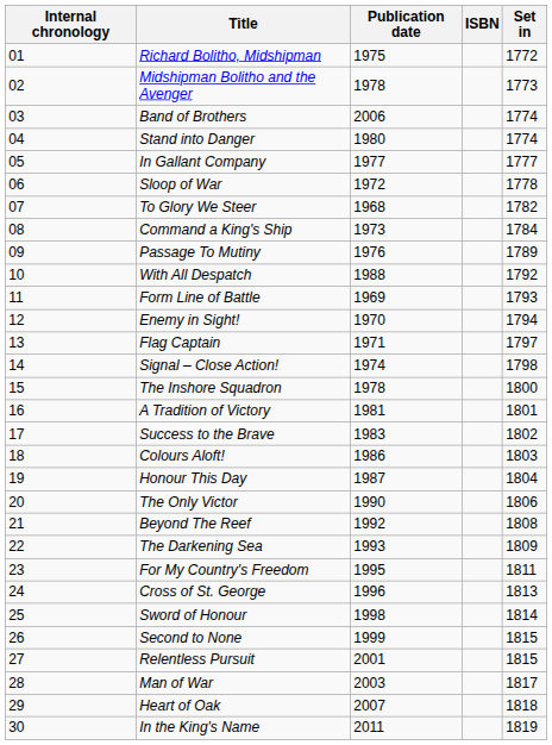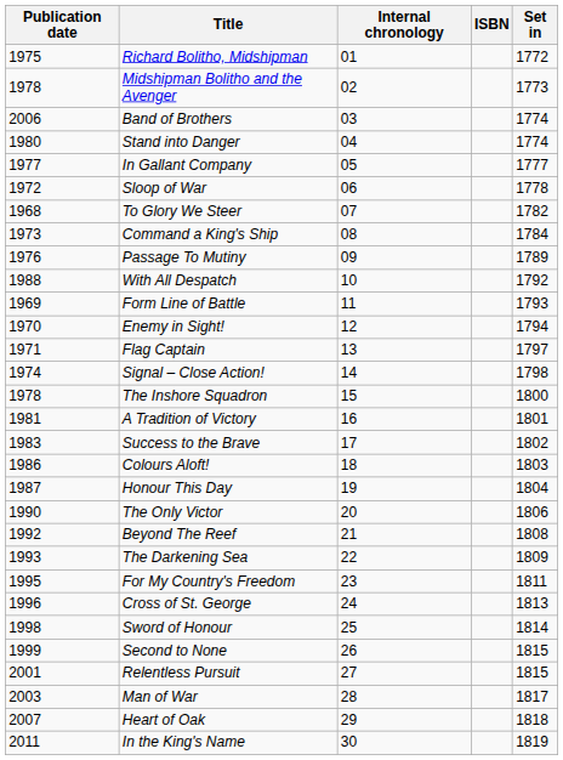 <table class="sortable wikitable">
 <tr>
+<th>Publication date</th>
+<th>Title</th>
 <th>Internal chronology</th>
-<th>Title</th>
-<th>Publication date</th>
 <th>ISBN</th>
 <th>Set in</th>
 </tr>
 <tr>
+<td>1975</td>
+<td><em><a href='#'>Richard Bolitho, Midshipman</a></em></td>
 <td>01</td>
-<td><em><a href='#'>Richard Bolitho, Midshipman</a></em></td>
-<td>1975</td>
 <td></td>
 <td>1772</td>
 </tr>
 <tr>
+<td>1978</td>
+<td><em><a href='#'>Midshipman Bolitho and the Avenger</a></em></td>
 <td>02</td>
-<td><em><a href='#'>Midshipman Bolitho and the Avenger</a></em></td>
-<td>1978</td>
 <td></td>
 <td>1773</td>
 </tr>
 <tr>
+<td>2006</td>
+<td><em>Band of Brothers</em></td>
 <td>03</td>
-<td><em>Band of Brothers</em></td>
-<td>2006</td>
 <td></td>
 <td>1774</td>
 </tr>
 <tr>
+<td>1980</td>
+<td><em>Stand into Danger</em></td>
 <td>04</td>
-<td><em>Stand into Danger</em></td>
-<td>1980</td>
 <td></td>
 <td>1774</td>
 </tr>
 <tr>
+<td>1977</td>
+<td><em>In Gallant Company</em></td>
 <td>05</td>
-<td><em>In Gallant Company</em></td>
-<td>1977</td>
 <td></td>
 <td>1777</td>
 </tr>
 <tr>
+<td>1972</td>
+<td><em>Sloop of War</em></td>
 <td>06</td>
-<td><em>Sloop of War</em></td>
-<td>1972</td>
 <td></td>
 <td>1778</td>
 </tr>
 <tr>
+<td>1968</td>
+<td><em>To Glory We Steer</em></td>
 <td>07</td>
-<td><em>To Glory We Steer</em></td>
-<td>1968</td>
 <td></td>
 <td>1782</td>
 </tr>
 <tr>
+<td>1973</td>
+<td><em>Command a King's Ship</em></td>
 <td>08</td>
-<td><em>Command a King's Ship</em></td>
-<td>1973</td>
 <td></td>
 <td>1784</td>
 </tr>
 <tr>
+<td>1976</td>
+<td><em>Passage To Mutiny</em></td>
 <td>09</td>
-<td><em>Passage To Mutiny</em></td>
-<td>1976</td>
 <td></td>
 <td>1789</td>
 </tr>
 <tr>
+<td>1988</td>
+<td><em>With All Despatch</em></td>
 <td>10</td>
-<td><em>With All Despatch</em></td>
-<td>1988</td>
 <td></td>
 <td>1792</td>
 </tr>
 <tr>
+<td>1969</td>
+<td><em>Form Line of Battle</em></td>
 <td>11</td>
-<td><em>Form Line of Battle</em></td>
-<td>1969</td>
 <td></td>
 <td>1793</td>
 </tr>
 <tr>
+<td>1970</td>
+<td><em>Enemy in Sight!</em></td>
 <td>12</td>
-<td><em>Enemy in Sight!</em></td>
-<td>1970</td>
 <td></td>
 <td>1794</td>
 </tr>
 <tr>
+<td>1971</td>
+<td><em>Flag Captain</em></td>
 <td>13</td>
-<td><em>Flag Captain</em></td>
-<td>1971</td>
 <td></td>
 <td>1797</td>
 </tr>
 <tr>
+<td>1974</td>
+<td><em>Signal – Close Action!</em></td>
 <td>14</td>
-<td><em>Signal – Close Action!</em></td>
-<td>1974</td>
 <td></td>
 <td>1798</td>
 </tr>
 <tr>
+<td>1978</td>
+<td><em>The Inshore Squadron</em></td>
 <td>15</td>
-<td><em>The Inshore Squadron</em></td>
-<td>1978</td>
 <td></td>
 <td>1800</td>
 </tr>
 <tr>
+<td>1981</td>
+<td><em>A Tradition of Victory</em></td>
 <td>16</td>
-<td><em>A Tradition of Victory</em></td>
-<td>1981</td>
 <td></td>
 <td>1801</td>
 </tr>
 <tr>
+<td>1983</td>
+<td><em>Success to the Brave</em></td>
 <td>17</td>
-<td><em>Success to the Brave</em></td>
-<td>1983</td>
 <td></td>
 <td>1802</td>
 </tr>
 <tr>
+<td>1986</td>
+<td><em>Colours Aloft!</em></td>
 <td>18</td>
-<td><em>Colours Aloft!</em></td>
-<td>1986</td>
 <td></td>
 <td>1803</td>
 </tr>
 <tr>
+<td>1987</td>
+<td><em>Honour This Day</em></td>
 <td>19</td>
-<td><em>Honour This Day</em></td>
-<td>1987</td>
 <td></td>
 <td>1804</td>
 </tr>
 <tr>
+<td>1990</td>
+<td><em>The Only Victor</em></td>
 <td>20</td>
-<td><em>The Only Victor</em></td>
-<td>1990</td>
 <td></td>
 <td>1806</td>
 </tr>
 <tr>
+<td>1992</td>
+<td><em>Beyond The Reef</em></td>
 <td>21</td>
-<td><em>Beyond The Reef</em></td>
-<td>1992</td>
 <td></td>
 <td>1808</td>
 </tr>
 <tr>
+<td>1993</td>
+<td><em>The Darkening Sea</em></td>
 <td>22</td>
-<td><em>The Darkening Sea</em></td>
-<td>1993</td>
 <td></td>
 <td>1809</td>
 </tr>
 <tr>
+<td>1995</td>
+<td><em>For My Country's Freedom</em></td>
 <td>23</td>
-<td><em>For My Country's Freedom</em></td>
-<td>1995</td>
 <td></td>
 <td>1811</td>
 </tr>
 <tr>
+<td>1996</td>
+<td><em>Cross of St. George</em></td>
 <td>24</td>
-<td><em>Cross of St. George</em></td>
-<td>1996</td>
 <td></td>
 <td>1813</td>
 </tr>
 <tr>
+<td>1998</td>
+<td><em>Sword of Honour</em></td>
 <td>25</td>
-<td><em>Sword of Honour</em></td>
-<td>1998</td>
 <td></td>
 <td>1814</td>
 </tr>
 <tr>
+<td>1999</td>
+<td><em>Second to None</em></td>
 <td>26</td>
-<td><em>Second to None</em></td>
-<td>1999</td>
 <td></td>
 <td>1815</td>
 </tr>
 <tr>
+<td>2001</td>
+<td><em>Relentless Pursuit</em></td>
 <td>27</td>
-<td><em>Relentless Pursuit</em></td>
-<td>2001</td>
 <td></td>
 <td>1815</td>
 </tr>
 <tr>
+<td>2003</td>
+<td><em>Man of War</em></td>
 <td>28</td>
-<td><em>Man of War</em></td>
-<td>2003</td>
 <td></td>
 <td>1817</td>
 </tr>
 <tr>
+<td>2007</td>
+<td><em>Heart of Oak</em></td>
 <td>29</td>
-<td><em>Heart of Oak</em></td>
-<td>2007</td>
 <td></td>
 <td>1818</td>
 </tr>
 <tr>
+<td>2011</td>
+<td><em>In the King's Name</em></td>
 <td>30</td>
-<td><em>In the King's Name</em></td>
-<td>2011</td>
 <td></td>
 <td>1819</td>
 </tr>
 </table>
